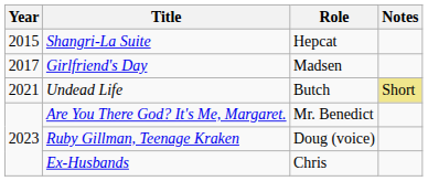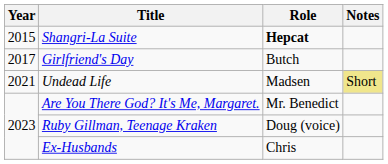 <table class="wikitable sortable">
 <tr>
 <th>Year</th>
 <th>Title</th>
 <th>Role</th>
 <th class="unsortable">Notes</th>
 </tr>
 <tr>
 <td>2015</td>
 <td><em><a href='#'>Shangri-La Suite</a></em></td>
-<td>Hepcat</td>
+<td><strong>Hepcat</strong></td>
 <td></td>
 </tr>
 <tr>
 <td>2017</td>
 <td><em><a href='#'>Girlfriend's Day</a></em></td>
-<td>Madsen</td>
+<td>Butch</td>
 <td></td>
 </tr>
 <tr>
 <td>2021</td>
 <td><em>Undead Life</em></td>
-<td>Butch</td>
+<td>Madsen</td>
 <td style="background: khaki;">Short</td>
 </tr>
 <tr>
 <td rowspan=3>2023</td>
 <td><em><a href='#'>Are You There God? It's Me, Margaret.</a></em></td>
 <td>Mr. Benedict</td>
 <td></td>
 </tr>
 <tr>
 <td><em><a href='#'>Ruby Gillman, Teenage Kraken</a></em></td>
 <td>Doug (voice)</td>
 <td></td>
 </tr>
 <tr>
 <td><em><a href='#'>Ex-Husbands</a></em></td>
 <td>Chris</td>
 <td></td>
 </tr>
 </table>
